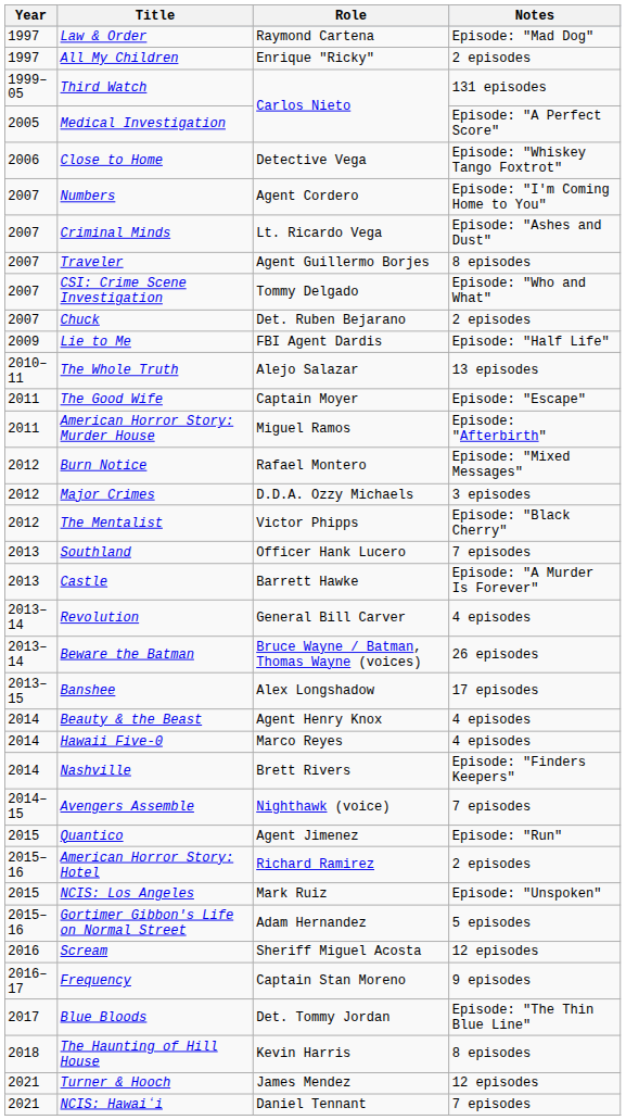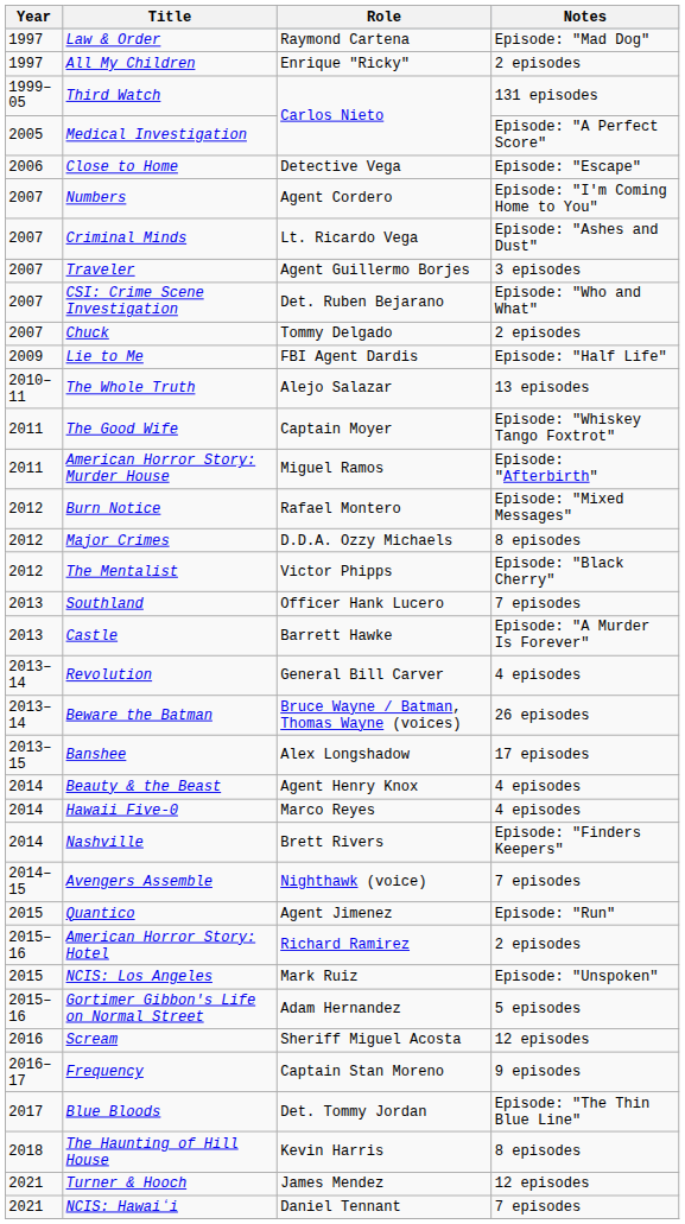 <table class="wikitable sortable">
 <tr style="background:#b0c4de; text-align:center;">
 <th>Year</th>
 <th>Title</th>
 <th>Role</th>
 <th>Notes</th>
 </tr>
 <tr>
 <td>1997</td>
 <td><em><a href='#'>Law & Order</a></em></td>
 <td>Raymond Cartena</td>
 <td>Episode: "Mad Dog"</td>
 </tr>
 <tr>
 <td>1997</td>
 <td><em><a href='#'>All My Children</a></em></td>
 <td>Enrique "Ricky"</td>
 <td>2 episodes</td>
 </tr>
 <tr>
 <td>1999–05</td>
 <td><em><a href='#'>Third Watch</a></em></td>
 <td rowspan="2"><a href='#'>Carlos Nieto</a></td>
 <td>131 episodes</td>
 </tr>
 <tr>
 <td>2005</td>
 <td><em><a href='#'>Medical Investigation</a></em></td>
 <td>Episode: "A Perfect Score"</td>
 </tr>
 <tr>
 <td>2006</td>
 <td><em><a href='#'>Close to Home</a></em></td>
 <td>Detective Vega</td>
-<td>Episode: "Whiskey Tango Foxtrot"</td>
+<td>Episode: "Escape"</td>
 </tr>
 <tr>
 <td>2007</td>
 <td><em><a href='#'>Numbers</a></em></td>
 <td>Agent Cordero</td>
 <td>Episode: "I'm Coming Home to You"</td>
 </tr>
 <tr>
 <td>2007</td>
 <td><em><a href='#'>Criminal Minds</a></em></td>
 <td>Lt. Ricardo Vega</td>
 <td>Episode: "Ashes and Dust"</td>
 </tr>
 <tr>
 <td>2007</td>
 <td><em><a href='#'>Traveler</a></em></td>
 <td>Agent Guillermo Borjes</td>
-<td>8 episodes</td>
+<td>3 episodes</td>
 </tr>
 <tr>
 <td>2007</td>
 <td><em><a href='#'>CSI: Crime Scene Investigation</a></em></td>
-<td>Tommy Delgado</td>
+<td>Det. Ruben Bejarano</td>
 <td>Episode: "Who and What"</td>
 </tr>
 <tr>
 <td>2007</td>
 <td><em><a href='#'>Chuck</a></em></td>
-<td>Det. Ruben Bejarano</td>
+<td>Tommy Delgado</td>
 <td>2 episodes</td>
 </tr>
 <tr>
 <td>2009</td>
 <td><em><a href='#'>Lie to Me</a></em></td>
 <td>FBI Agent Dardis</td>
 <td>Episode: "Half Life"</td>
 </tr>
 <tr>
 <td>2010–11</td>
 <td><em><a href='#'>The Whole Truth</a></em></td>
 <td>Alejo Salazar</td>
 <td>13 episodes</td>
 </tr>
 <tr>
 <td>2011</td>
 <td><em><a href='#'>The Good Wife</a></em></td>
 <td>Captain Moyer</td>
-<td>Episode: "Escape"</td>
+<td>Episode: "Whiskey Tango Foxtrot"</td>
 </tr>
 <tr>
 <td>2011</td>
 <td><em><a href='#'>American Horror Story: Murder House</a></em></td>
 <td>Miguel Ramos</td>
 <td>Episode: "<a href='#'>Afterbirth</a>"</td>
 </tr>
 <tr>
 <td>2012</td>
 <td><em><a href='#'>Burn Notice</a></em></td>
 <td>Rafael Montero</td>
 <td>Episode: "Mixed Messages"</td>
 </tr>
 <tr>
 <td>2012</td>
 <td><em><a href='#'>Major Crimes</a></em></td>
 <td>D.D.A. Ozzy Michaels</td>
-<td>3 episodes</td>
+<td>8 episodes</td>
 </tr>
 <tr>
 <td>2012</td>
 <td><em><a href='#'>The Mentalist</a></em></td>
 <td>Victor Phipps</td>
 <td>Episode: "Black Cherry"</td>
 </tr>
 <tr>
 <td>2013</td>
 <td><em><a href='#'>Southland</a></em></td>
 <td>Officer Hank Lucero</td>
 <td>7 episodes</td>
 </tr>
 <tr>
 <td>2013</td>
 <td><em><a href='#'>Castle</a></em></td>
 <td>Barrett Hawke</td>
 <td>Episode: "A Murder Is Forever"</td>
 </tr>
 <tr>
 <td>2013–14</td>
 <td><em><a href='#'>Revolution</a></em></td>
 <td>General Bill Carver</td>
 <td>4 episodes</td>
 </tr>
 <tr>
 <td>2013–14</td>
 <td><em><a href='#'>Beware the Batman</a></em></td>
 <td><a href='#'>Bruce Wayne / Batman</a>, <a href='#'>Thomas Wayne</a> (voices)</td>
 <td>26 episodes</td>
 </tr>
 <tr>
 <td>2013–15</td>
 <td><em><a href='#'>Banshee</a></em></td>
 <td>Alex Longshadow</td>
 <td>17 episodes</td>
 </tr>
 <tr>
 <td>2014</td>
 <td><em><a href='#'>Beauty & the Beast</a></em></td>
 <td>Agent Henry Knox</td>
 <td>4 episodes</td>
 </tr>
 <tr>
 <td>2014</td>
 <td><em><a href='#'>Hawaii Five-0</a></em></td>
 <td>Marco Reyes</td>
 <td>4 episodes</td>
 </tr>
 <tr>
 <td>2014</td>
 <td><em><a href='#'>Nashville</a></em></td>
 <td>Brett Rivers</td>
 <td>Episode: "Finders Keepers"</td>
 </tr>
 <tr>
 <td>2014–15</td>
 <td><em><a href='#'>Avengers Assemble</a></em></td>
 <td><a href='#'>Nighthawk</a> (voice)</td>
 <td>7 episodes</td>
 </tr>
 <tr>
 <td>2015</td>
 <td><em><a href='#'>Quantico</a></em></td>
 <td>Agent Jimenez</td>
 <td>Episode: "Run"</td>
 </tr>
 <tr>
 <td>2015–16</td>
 <td><em><a href='#'>American Horror Story: Hotel</a></em></td>
 <td><a href='#'>Richard Ramirez</a></td>
 <td>2 episodes</td>
 </tr>
 <tr>
 <td>2015</td>
 <td><em><a href='#'>NCIS: Los Angeles</a></em></td>
 <td>Mark Ruiz</td>
 <td>Episode: "Unspoken"</td>
 </tr>
 <tr>
 <td>2015–16</td>
 <td><em><a href='#'>Gortimer Gibbon's Life on Normal Street</a></em></td>
 <td>Adam Hernandez</td>
 <td>5 episodes</td>
 </tr>
 <tr>
 <td>2016</td>
 <td><em><a href='#'>Scream</a></em></td>
 <td>Sheriff Miguel Acosta</td>
 <td>12 episodes</td>
 </tr>
 <tr>
 <td>2016–17</td>
 <td><em><a href='#'>Frequency</a></em></td>
 <td>Captain Stan Moreno</td>
 <td>9 episodes</td>
 </tr>
 <tr>
 <td>2017</td>
 <td><em><a href='#'>Blue Bloods</a></em></td>
 <td>Det. Tommy Jordan</td>
 <td>Episode: "The Thin Blue Line"</td>
 </tr>
 <tr>
 <td>2018</td>
 <td><em><a href='#'>The Haunting of Hill House</a></em></td>
 <td>Kevin Harris</td>
 <td>8 episodes</td>
 </tr>
 <tr>
 <td>2021</td>
 <td><em><a href='#'>Turner & Hooch</a></em></td>
 <td>James Mendez</td>
 <td>12 episodes</td>
 </tr>
 <tr>
 <td>2021</td>
 <td><em><a href='#'>NCIS: Hawaiʻi</a></em></td>
 <td>Daniel Tennant</td>
 <td>7 episodes</td>
 </tr>
 <tr>
 </tr>
 </table>
